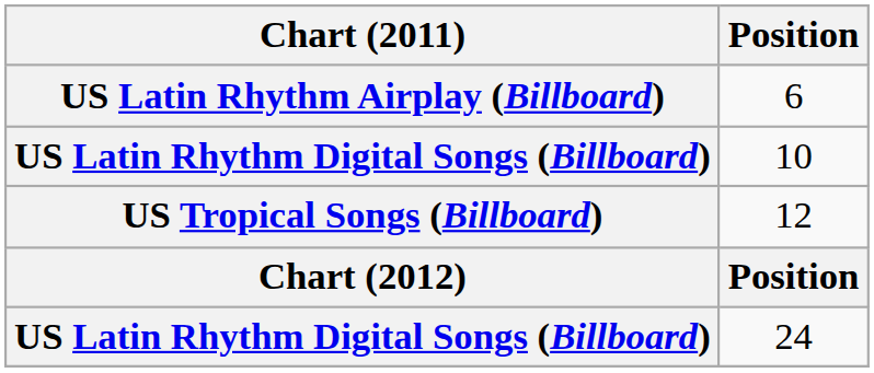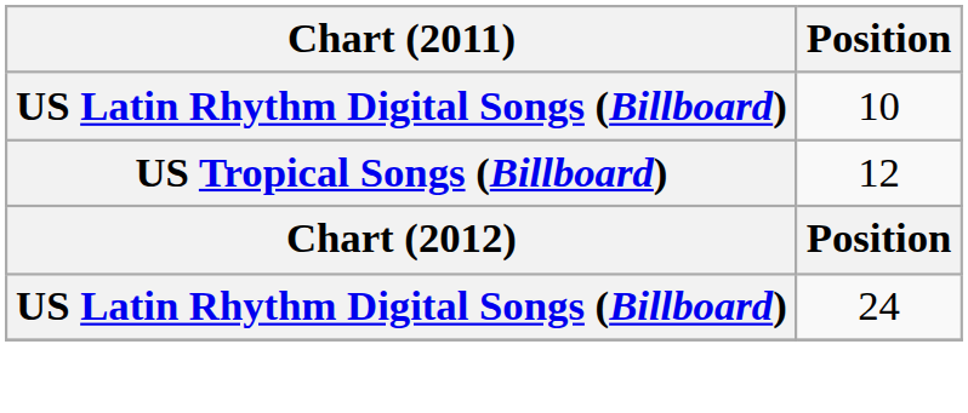 <table class="wikitable plainrowheaders " style="text-align:center;">
 <tr>
 <th scope="col">Chart (2011)</th>
 <th scope="col">Position</th>
-</tr>
-<tr>
-<th scope="row">US <a href='#'>Latin Rhythm Airplay</a> (<em><a href='#'>Billboard</a></em>)</th>
-<td>6</td>
 </tr>
 <tr>
 <th scope="row">US <a href='#'>Latin Rhythm Digital Songs</a> (<em><a href='#'>Billboard</a></em>)</th>
 <td>10</td>
 </tr>
 <tr>
 <th scope="row">US <a href='#'>Tropical Songs</a> (<em><a href='#'>Billboard</a></em>)</th>
 <td>12</td>
 </tr>
 <tr>
 <th scope="col">Chart (2012)</th>
 <th scope="col">Position</th>
 </tr>
 <tr>
 <th scope="row">US <a href='#'>Latin Rhythm Digital Songs</a> (<em><a href='#'>Billboard</a></em>)</th>
 <td>24</td>
 </tr>
 <tr>
 </tr>
 </table>
